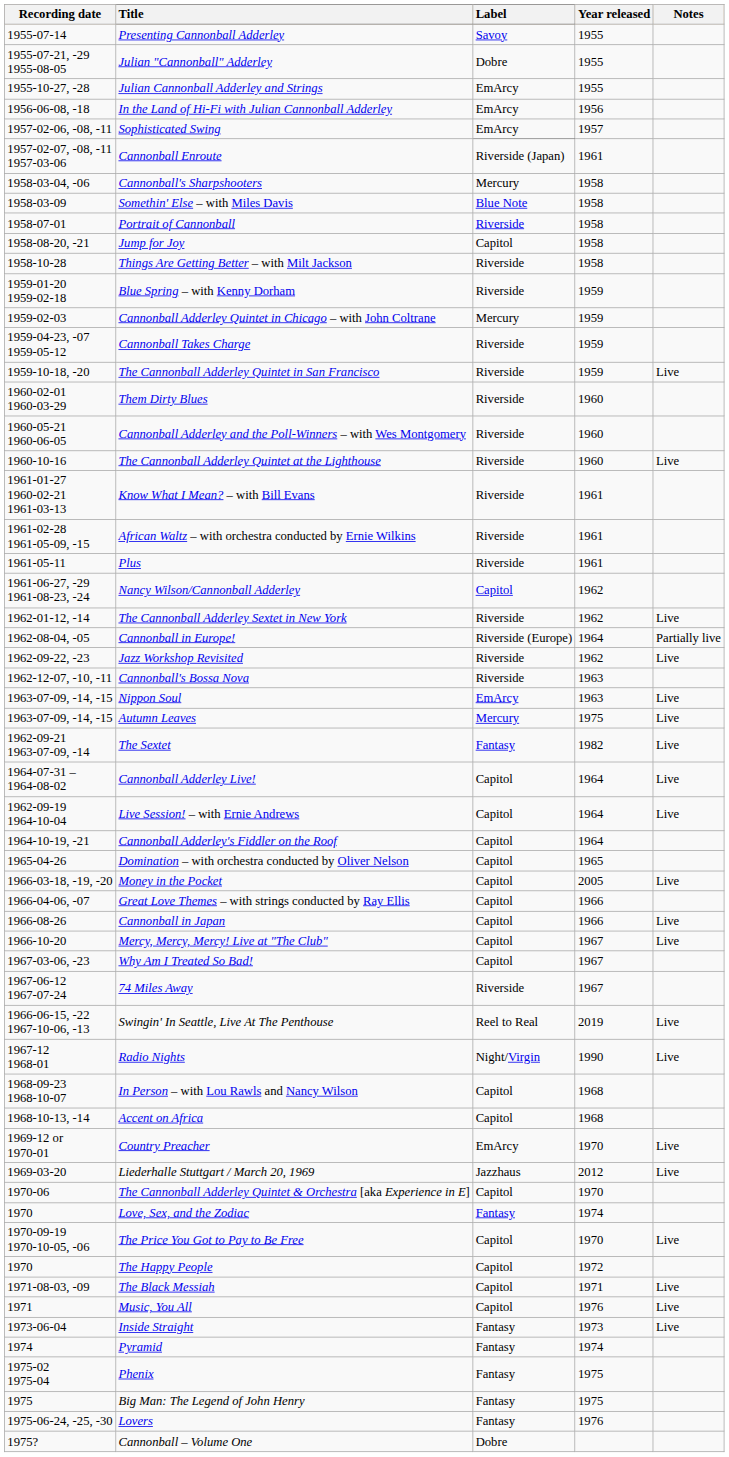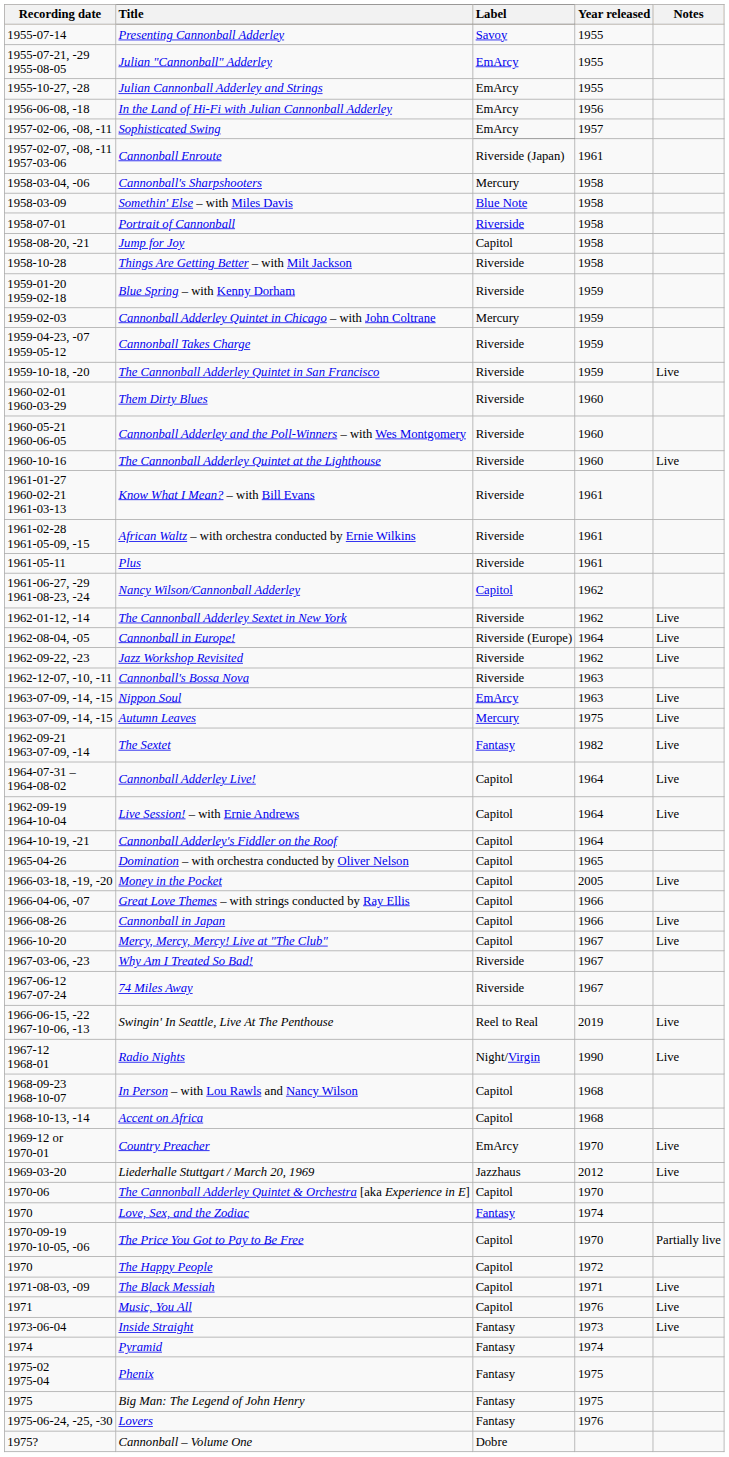 <table class="wikitable sortable">
 <tr style="background:#ffdead;">
 <th>Recording date</th>
 <th style="text-align:left; border-bottom:1px solid gray; border-top:1px solid gray;">Title</th>
 <th style="text-align:left; border-bottom:1px solid gray; border-top:1px solid gray;">Label</th>
 <th>Year released</th>
 <th>Notes</th>
 </tr>
 <tr>
 <td>1955-07-14</td>
 <td><em><a href='#'>Presenting Cannonball Adderley</a></em></td>
 <td><a href='#'>Savoy</a></td>
 <td>1955</td>
 <td></td>
 </tr>
 <tr>
 <td>1955-07-21, -29 <br>1955-08-05</td>
 <td><em><a href='#'>Julian "Cannonball" Adderley</a></em></td>
-<td>Dobre</td>
+<td><a href='#'>EmArcy</a></td>
 <td>1955</td>
 <td></td>
 </tr>
 <tr>
 <td>1955-10-27, -28</td>
 <td><em><a href='#'>Julian Cannonball Adderley and Strings</a></em></td>
 <td>EmArcy</td>
 <td>1955</td>
 <td></td>
 </tr>
 <tr>
 <td>1956-06-08, -18</td>
 <td><em><a href='#'>In the Land of Hi-Fi with Julian Cannonball Adderley</a></em></td>
 <td>EmArcy</td>
 <td>1956</td>
 <td></td>
 </tr>
 <tr>
 <td>1957-02-06, -08, -11</td>
 <td><em><a href='#'>Sophisticated Swing</a></em></td>
 <td style="border-bottom:1px solid gray;">EmArcy</td>
 <td>1957</td>
 <td></td>
 </tr>
 <tr>
 <td>1957-02-07, -08, -11 <br>1957-03-06</td>
 <td><em><a href='#'>Cannonball Enroute</a></em></td>
 <td>Riverside (Japan)</td>
 <td>1961</td>
 <td></td>
 </tr>
 <tr>
 <td>1958-03-04, -06</td>
 <td><em><a href='#'>Cannonball's Sharpshooters</a></em></td>
 <td>Mercury</td>
 <td>1958</td>
 <td></td>
 </tr>
 <tr>
 <td>1958-03-09</td>
 <td><em><a href='#'>Somethin' Else</a></em> – with <a href='#'>Miles Davis</a></td>
 <td><a href='#'>Blue Note</a></td>
 <td>1958</td>
 <td></td>
 </tr>
 <tr>
 <td>1958-07-01</td>
 <td><em><a href='#'>Portrait of Cannonball</a></em></td>
 <td><a href='#'>Riverside</a></td>
 <td>1958</td>
 <td></td>
 </tr>
 <tr>
 <td>1958-08-20, -21</td>
 <td><em><a href='#'>Jump for Joy</a></em></td>
 <td>Capitol</td>
 <td>1958</td>
 <td></td>
 </tr>
 <tr>
 <td>1958-10-28</td>
 <td><em><a href='#'>Things Are Getting Better</a></em> – with <a href='#'>Milt Jackson</a></td>
 <td>Riverside</td>
 <td>1958</td>
 <td></td>
 </tr>
 <tr>
 <td>1959-01-20 <br>1959-02-18</td>
 <td><em><a href='#'>Blue Spring</a></em> – with <a href='#'>Kenny Dorham</a></td>
 <td>Riverside</td>
 <td>1959</td>
 <td></td>
 </tr>
 <tr>
 <td>1959-02-03</td>
 <td><em><a href='#'>Cannonball Adderley Quintet in Chicago</a></em> – with <a href='#'>John Coltrane</a></td>
 <td>Mercury</td>
 <td>1959</td>
 <td></td>
 </tr>
 <tr>
 <td>1959-04-23, -07 <br>1959-05-12</td>
 <td><em><a href='#'>Cannonball Takes Charge</a></em></td>
 <td>Riverside</td>
 <td>1959</td>
 <td></td>
 </tr>
 <tr>
 <td>1959-10-18, -20</td>
 <td><em><a href='#'>The Cannonball Adderley Quintet in San Francisco</a></em></td>
 <td>Riverside</td>
 <td>1959</td>
 <td>Live</td>
 </tr>
 <tr>
 <td>1960-02-01 <br>1960-03-29</td>
 <td><em><a href='#'>Them Dirty Blues</a></em></td>
 <td>Riverside</td>
 <td>1960</td>
 <td></td>
 </tr>
 <tr>
 <td>1960-05-21 <br>1960-06-05</td>
 <td><em><a href='#'>Cannonball Adderley and the Poll-Winners</a></em> – with <a href='#'>Wes Montgomery</a></td>
 <td>Riverside</td>
 <td>1960</td>
 <td></td>
 </tr>
 <tr>
 <td>1960-10-16</td>
 <td><em><a href='#'>The Cannonball Adderley Quintet at the Lighthouse</a></em></td>
 <td>Riverside</td>
 <td>1960</td>
 <td>Live</td>
 </tr>
 <tr>
 <td>1961-01-27 <br>1960-02-21 <br>1961-03-13</td>
 <td><em><a href='#'>Know What I Mean?</a></em> – with <a href='#'>Bill Evans</a></td>
 <td>Riverside</td>
 <td>1961</td>
 <td></td>
 </tr>
 <tr>
 <td>1961-02-28 <br>1961-05-09, -15</td>
 <td><em><a href='#'>African Waltz</a></em> – with orchestra conducted by <a href='#'>Ernie Wilkins</a></td>
 <td>Riverside</td>
 <td>1961</td>
 <td></td>
 </tr>
 <tr>
 <td>1961-05-11</td>
 <td><em><a href='#'>Plus</a></em></td>
 <td>Riverside</td>
 <td>1961</td>
 <td></td>
 </tr>
 <tr>
 <td>1961-06-27, -29 <br>1961-08-23, -24</td>
 <td><em><a href='#'>Nancy Wilson/Cannonball Adderley</a></em></td>
 <td><a href='#'>Capitol</a></td>
 <td>1962</td>
 <td></td>
 </tr>
 <tr>
 <td>1962-01-12, -14</td>
 <td><em><a href='#'>The Cannonball Adderley Sextet in New York</a></em></td>
 <td>Riverside</td>
 <td>1962</td>
 <td>Live</td>
 </tr>
 <tr>
 <td>1962-08-04, -05</td>
 <td><em><a href='#'>Cannonball in Europe!</a></em></td>
 <td>Riverside (Europe)</td>
 <td>1964</td>
-<td>Partially live</td>
+<td>Live</td>
 </tr>
 <tr>
 <td>1962-09-22, -23</td>
 <td><em><a href='#'>Jazz Workshop Revisited</a></em></td>
 <td>Riverside</td>
 <td>1962</td>
 <td>Live</td>
 </tr>
 <tr>
 <td>1962-12-07, -10, -11</td>
 <td><em><a href='#'>Cannonball's Bossa Nova</a></em></td>
 <td>Riverside</td>
 <td>1963</td>
 <td></td>
 </tr>
 <tr>
 <td>1963-07-09, -14, -15</td>
 <td><em><a href='#'>Nippon Soul</a></em></td>
 <td><a href='#'>EmArcy</a></td>
 <td>1963</td>
 <td>Live</td>
 </tr>
 <tr>
 <td>1963-07-09, -14, -15</td>
 <td><em><a href='#'>Autumn Leaves</a></em></td>
 <td><a href='#'>Mercury</a></td>
 <td>1975</td>
 <td>Live</td>
 </tr>
 <tr>
 <td>1962-09-21 <br>1963-07-09, -14</td>
 <td><em><a href='#'>The Sextet</a></em></td>
 <td><a href='#'>Fantasy</a></td>
 <td>1982</td>
 <td>Live</td>
 </tr>
 <tr>
 <td>1964-07-31 –<br>1964-08-02</td>
 <td><em><a href='#'>Cannonball Adderley Live!</a></em></td>
 <td>Capitol</td>
 <td>1964</td>
 <td>Live</td>
 </tr>
 <tr>
 <td>1962-09-19 <br>1964-10-04</td>
 <td><em><a href='#'>Live Session!</a></em> – with <a href='#'>Ernie Andrews</a></td>
 <td>Capitol</td>
 <td>1964</td>
 <td>Live</td>
 </tr>
 <tr>
 <td>1964-10-19, -21</td>
 <td><em><a href='#'>Cannonball Adderley's Fiddler on the Roof</a></em></td>
 <td>Capitol</td>
 <td>1964</td>
 <td></td>
 </tr>
 <tr>
 <td>1965-04-26</td>
 <td><em><a href='#'>Domination</a></em> – with orchestra conducted by <a href='#'>Oliver Nelson</a></td>
 <td>Capitol</td>
 <td>1965</td>
 <td></td>
 </tr>
 <tr>
 <td>1966-03-18, -19, -20</td>
 <td><em><a href='#'>Money in the Pocket</a></em></td>
 <td>Capitol</td>
 <td>2005</td>
 <td>Live</td>
 </tr>
 <tr>
 <td>1966-04-06, -07</td>
 <td><em><a href='#'>Great Love Themes</a></em> – with strings conducted by <a href='#'>Ray Ellis</a></td>
 <td>Capitol</td>
 <td>1966</td>
 <td></td>
 </tr>
 <tr>
 <td>1966-08-26</td>
 <td><em><a href='#'>Cannonball in Japan</a></em></td>
 <td>Capitol</td>
 <td>1966</td>
 <td>Live</td>
 </tr>
 <tr>
 <td>1966-10-20</td>
 <td><em><a href='#'>Mercy, Mercy, Mercy! Live at "The Club"</a></em></td>
 <td>Capitol</td>
 <td>1967</td>
 <td>Live</td>
 </tr>
 <tr>
 <td>1967-03-06, -23</td>
 <td><em><a href='#'>Why Am I Treated So Bad!</a></em></td>
-<td>Capitol</td>
+<td>Riverside</td>
 <td>1967</td>
 <td></td>
 </tr>
 <tr>
 <td>1967-06-12 <br>1967-07-24</td>
 <td><em><a href='#'>74 Miles Away</a></em></td>
 <td>Riverside</td>
 <td>1967</td>
 <td></td>
 </tr>
 <tr>
 <td>1966-06-15, -22 <br>1967-10-06, -13</td>
 <td><em>Swingin' In Seattle, Live At The Penthouse</em></td>
 <td>Reel to Real</td>
 <td>2019</td>
 <td>Live</td>
 </tr>
 <tr>
 <td>1967-12 <br>1968-01</td>
 <td><em><a href='#'>Radio Nights</a></em></td>
 <td>Night/<a href='#'>Virgin</a></td>
 <td>1990</td>
 <td>Live</td>
 </tr>
 <tr>
 <td>1968-09-23 <br>1968-10-07</td>
 <td><em><a href='#'>In Person</a></em> – with <a href='#'>Lou Rawls</a> and <a href='#'>Nancy Wilson</a></td>
 <td>Capitol</td>
 <td>1968</td>
 <td></td>
 </tr>
 <tr>
 <td>1968-10-13, -14</td>
 <td><em><a href='#'>Accent on Africa</a></em></td>
 <td>Capitol</td>
 <td>1968</td>
 <td></td>
 </tr>
 <tr>
 <td>1969-12 or <br>1970-01</td>
 <td><em><a href='#'>Country Preacher</a></em></td>
 <td>EmArcy</td>
 <td>1970</td>
 <td>Live</td>
 </tr>
 <tr>
 <td>1969-03-20</td>
 <td><em>Liederhalle Stuttgart / March 20, 1969</em></td>
 <td>Jazzhaus</td>
 <td>2012</td>
 <td>Live</td>
 </tr>
 <tr>
 <td>1970-06</td>
 <td><em><a href='#'>The Cannonball Adderley Quintet & Orchestra</a></em> [aka <em>Experience in E</em>]</td>
 <td>Capitol</td>
 <td>1970</td>
 <td></td>
 </tr>
 <tr>
 <td>1970</td>
 <td><em><a href='#'>Love, Sex, and the Zodiac</a></em></td>
 <td><a href='#'>Fantasy</a></td>
 <td>1974</td>
 </tr>
 <tr>
 <td>1970-09-19 <br>1970-10-05, -06</td>
 <td><em><a href='#'>The Price You Got to Pay to Be Free</a></em></td>
 <td>Capitol</td>
 <td>1970</td>
-<td>Live</td>
+<td>Partially live</td>
 </tr>
 <tr>
 <td>1970</td>
 <td><em><a href='#'>The Happy People</a></em></td>
 <td>Capitol</td>
 <td>1972</td>
 <td></td>
 </tr>
 <tr>
 <td>1971-08-03, -09</td>
 <td><em><a href='#'>The Black Messiah</a></em></td>
 <td>Capitol</td>
 <td>1971</td>
 <td>Live</td>
 </tr>
 <tr>
 <td>1971</td>
 <td><em><a href='#'>Music, You All</a></em></td>
 <td>Capitol</td>
 <td>1976</td>
 <td>Live</td>
 </tr>
 <tr>
 <td>1973-06-04</td>
 <td><em><a href='#'>Inside Straight</a></em></td>
 <td>Fantasy</td>
 <td>1973</td>
 <td>Live</td>
 </tr>
 <tr>
 <td>1974</td>
 <td><em><a href='#'>Pyramid</a></em></td>
 <td>Fantasy</td>
 <td>1974</td>
 <td></td>
 </tr>
 <tr>
 <td>1975-02 <br>1975-04</td>
 <td><em><a href='#'>Phenix</a></em></td>
 <td>Fantasy</td>
 <td>1975</td>
 <td></td>
 </tr>
 <tr>
 <td>1975</td>
 <td><em>Big Man: The Legend of John Henry</em></td>
 <td>Fantasy</td>
 <td>1975</td>
 <td></td>
 </tr>
 <tr>
 <td>1975-06-24, -25, -30</td>
 <td><em><a href='#'>Lovers</a></em></td>
 <td>Fantasy</td>
 <td>1976</td>
 <td></td>
 </tr>
 <tr>
 <td>1975?</td>
 <td><em>Cannonball – Volume One</em></td>
 <td>Dobre</td>
 <td></td>
 </tr>
 </table>
